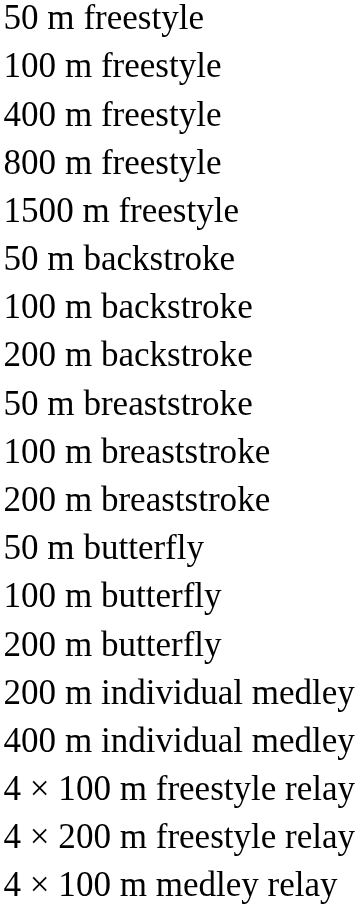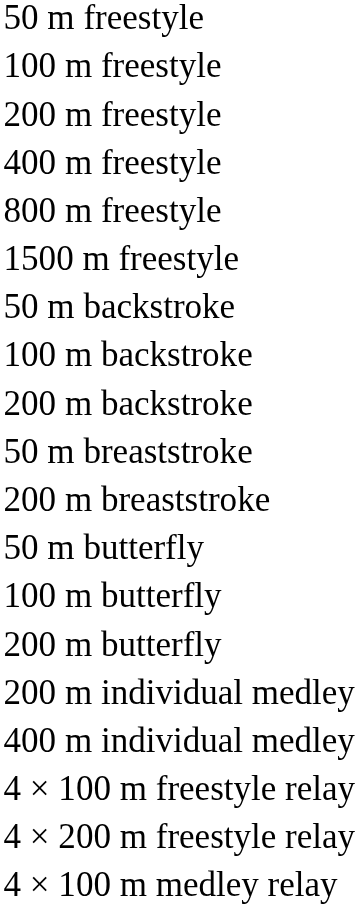 <table>
 <tr>
 <td>50 m freestyle</td>
 <td></td>
 <td></td>
 <td></td>
 </tr>
 <tr>
 <td>100 m freestyle</td>
+<td></td>
+<td></td>
+<td></td>
+</tr>
+<tr>
+<td>200 m freestyle</td>
 <td></td>
 <td></td>
 <td></td>
 </tr>
 <tr>
 <td>400 m freestyle</td>
 <td></td>
 <td></td>
 <td></td>
 </tr>
 <tr>
 <td>800 m freestyle</td>
 <td></td>
 <td></td>
 <td></td>
 </tr>
 <tr>
 <td>1500 m freestyle</td>
 <td></td>
 <td></td>
 <td></td>
 </tr>
 <tr>
 <td>50 m backstroke</td>
 <td></td>
 <td></td>
 <td></td>
 </tr>
 <tr>
 <td>100 m backstroke</td>
 <td></td>
 <td></td>
 <td></td>
 </tr>
 <tr>
 <td>200 m backstroke</td>
 <td></td>
 <td></td>
 <td></td>
 </tr>
 <tr>
 <td>50 m breaststroke</td>
-<td></td>
-<td></td>
-<td></td>
-</tr>
-<tr>
-<td>100 m breaststroke</td>
 <td></td>
 <td></td>
 <td></td>
 </tr>
 <tr>
 <td>200 m breaststroke</td>
 <td></td>
 <td></td>
 <td></td>
 </tr>
 <tr>
 <td>50 m butterfly</td>
 <td></td>
 <td></td>
 <td></td>
 </tr>
 <tr>
 <td>100 m butterfly</td>
 <td></td>
 <td></td>
 <td></td>
 </tr>
 <tr>
 <td>200 m butterfly</td>
 <td></td>
 <td></td>
 <td></td>
 </tr>
 <tr>
 <td>200 m individual medley</td>
 <td></td>
 <td></td>
 <td></td>
 </tr>
 <tr>
 <td rowspan=2>400 m individual medley</td>
 <td></td>
 <td rowspan=2></td>
 <td rowspan=2></td>
 </tr>
 <tr>
 <td></td>
 </tr>
 <tr>
 <td>4 × 100 m freestyle relay</td>
 <td></td>
 <td></td>
 <td></td>
 </tr>
 <tr>
 <td>4 × 200 m freestyle relay</td>
 <td></td>
 <td></td>
 <td></td>
 </tr>
 <tr>
 <td>4 × 100 m medley relay</td>
 <td></td>
 <td></td>
 <td></td>
 </tr>
 </table>
